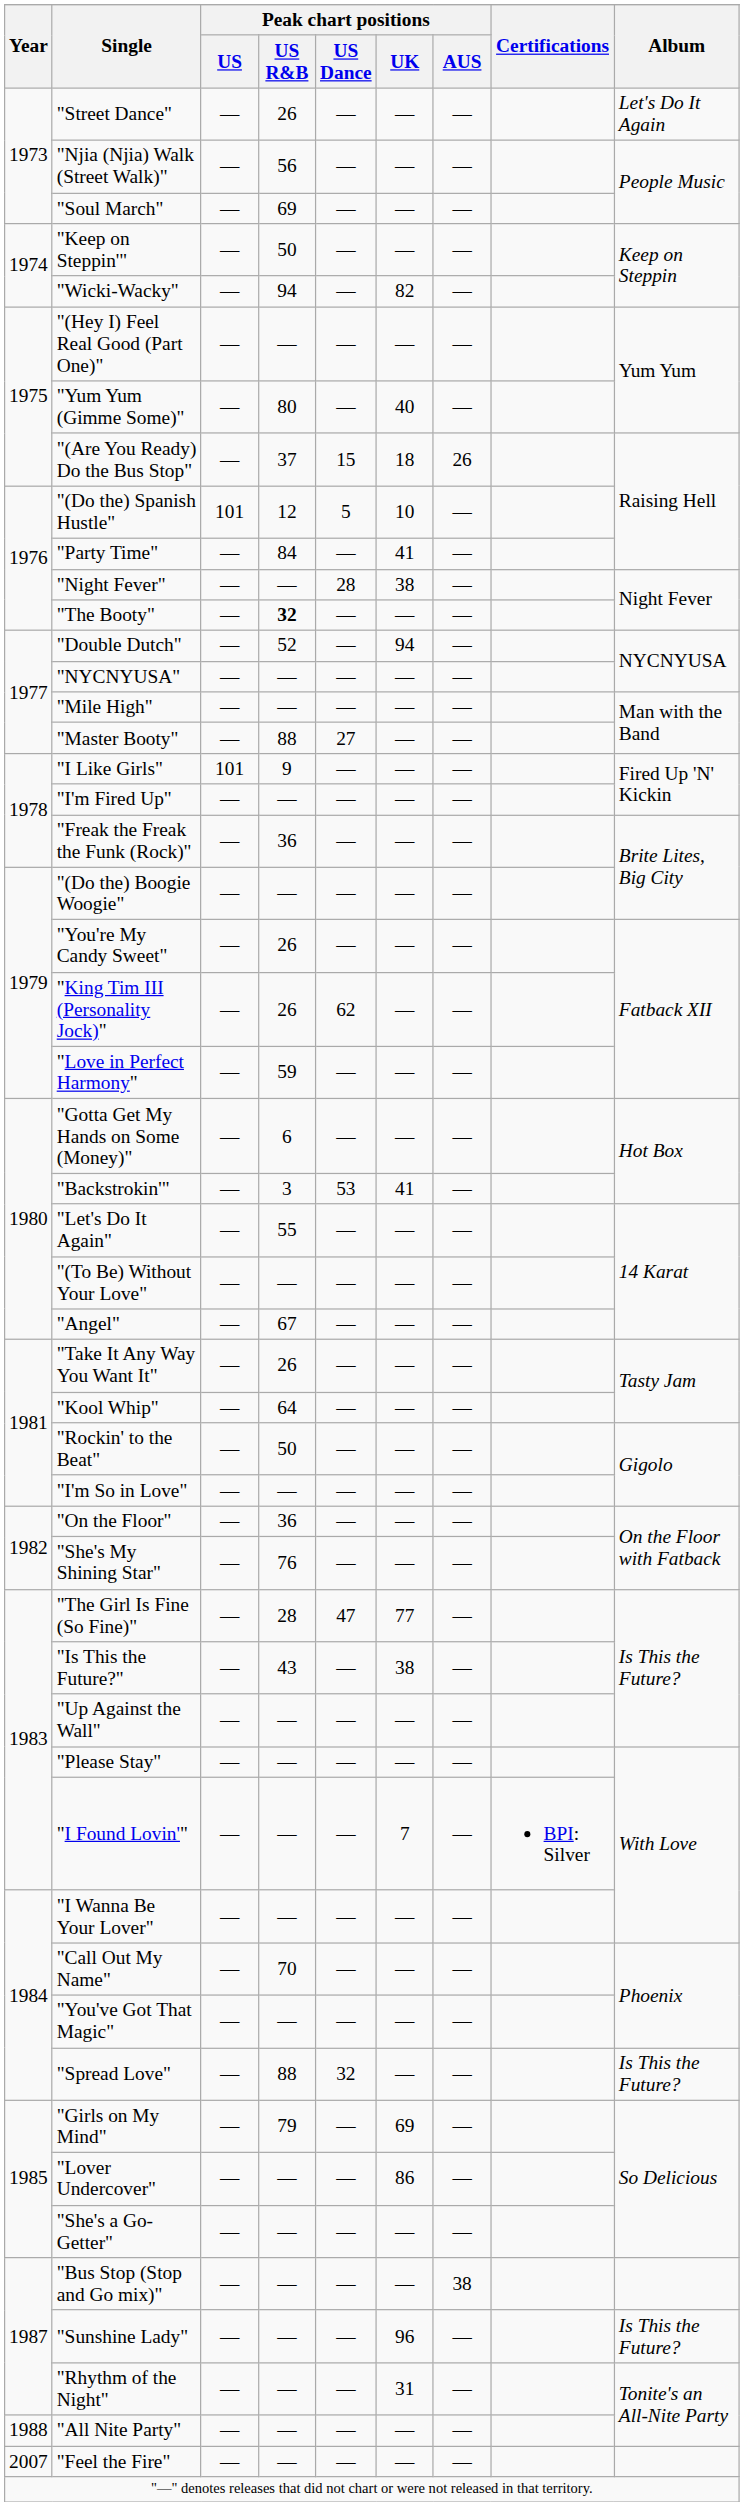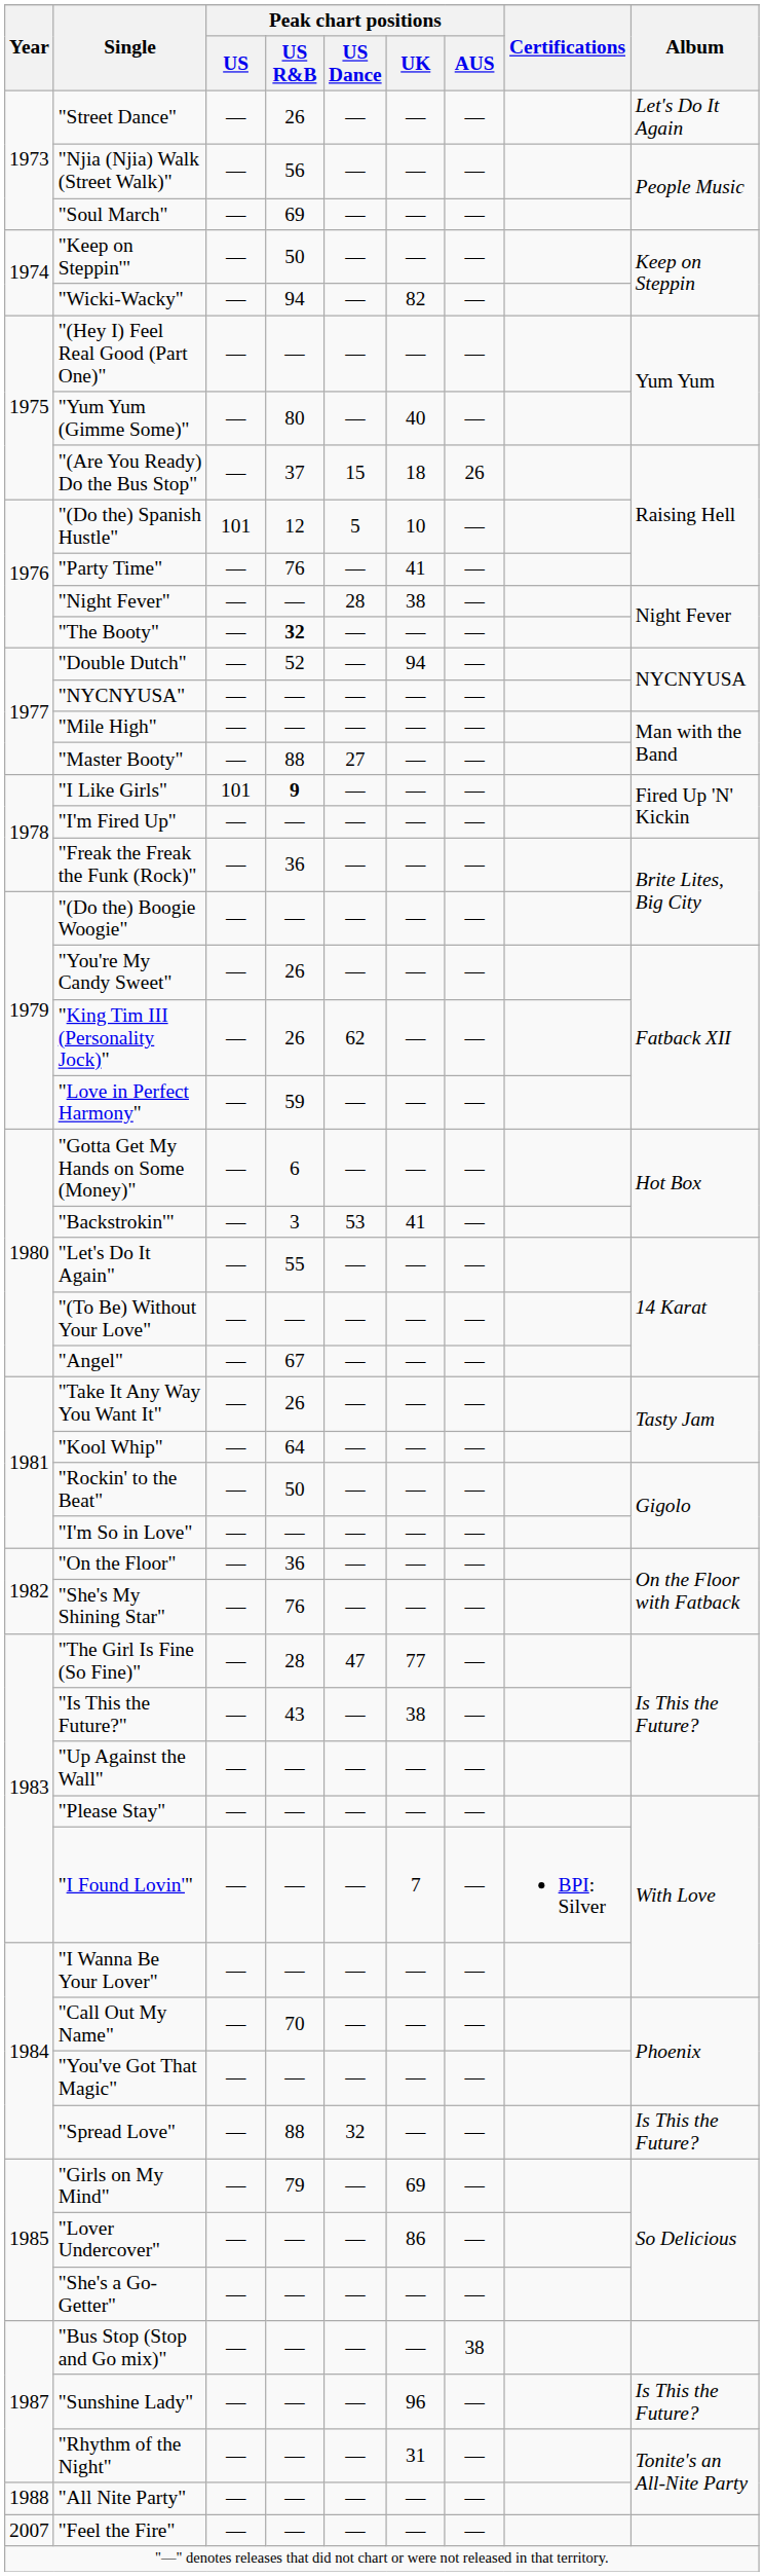 <table class=wikitable>
 <tr>
 </tr>
 <tr>
 <th scope="col" rowspan="2">Year</th>
 <th scope="col" rowspan="2">Single</th>
 <th scope="col" colspan="5">Peak chart positions</th>
 <th scope="col" rowspan="2"><a href='#'>Certifications</a></th>
 <th scope="col" rowspan="2">Album</th>
 </tr>
 <tr>
 <th style="width:40px;"><a href='#'>US</a><br></th>
 <th style="width:40px;"><a href='#'>US<br>R&B</a><br></th>
 <th style="width:40px;"><a href='#'>US<br>Dance</a><br></th>
 <th style="width:40px;"><a href='#'>UK</a><br></th>
 <th style="width:40px;"><a href='#'>AUS</a><br></th>
 </tr>
 <tr>
 <td rowspan="3">1973</td>
 <td>"Street Dance"</td>
 <td align=center>—</td>
 <td align=center>26</td>
 <td align=center>—</td>
 <td align=center>—</td>
 <td align=center>—</td>
 <td></td>
 <td><em>Let's Do It Again</em></td>
 </tr>
 <tr>
 <td>"Njia (Njia) Walk (Street Walk)"</td>
 <td align=center>—</td>
 <td align=center>56</td>
 <td align=center>—</td>
 <td align=center>—</td>
 <td align=center>—</td>
 <td></td>
 <td rowspan="2"><em>People Music</em></td>
 </tr>
 <tr>
 <td>"Soul March"</td>
 <td align=center>—</td>
 <td align=center>69</td>
 <td align=center>—</td>
 <td align=center>—</td>
 <td align=center>—</td>
 <td></td>
 </tr>
 <tr>
 <td rowspan="2">1974</td>
 <td>"Keep on Steppin'"</td>
 <td align=center>—</td>
 <td align=center>50</td>
 <td align=center>—</td>
 <td align=center>—</td>
 <td align=center>—</td>
 <td></td>
 <td rowspan="2"><em>Keep on Steppin<strong></td>
 </tr>
 <tr>
 <td>"Wicki-Wacky"</td>
 <td align=center>—</td>
 <td align=center>94</td>
 <td align=center>—</td>
 <td align=center>82</td>
 <td align=center>—</td>
 <td></td>
 </tr>
 <tr>
 <td rowspan="3">1975</td>
 <td>"(Hey I) Feel Real Good (Part One)"</td>
 <td align=center>—</td>
 <td align=center>—</td>
 <td align=center>—</td>
 <td align=center>—</td>
 <td align=center>—</td>
 <td></td>
 <td rowspan="2"></em>Yum Yum<em></td>
 </tr>
 <tr>
 <td>"Yum Yum (Gimme Some)"</td>
 <td align=center>—</td>
 <td align=center>80</td>
 <td align=center>—</td>
 <td align=center>40</td>
 <td align=center>—</td>
 <td></td>
 </tr>
 <tr>
 <td>"(Are You Ready) Do the Bus Stop"</td>
 <td align=center>—</td>
 <td align=center>37</td>
 <td align=center>15</td>
 <td align=center>18</td>
 <td align=center>26</td>
 <td></td>
 <td rowspan="3"></em>Raising Hell<em></td>
 </tr>
 <tr>
 <td rowspan="4">1976</td>
 <td>"(Do the) Spanish Hustle"</td>
 <td align=center>101</td>
 <td align=center>12</td>
 <td align=center>5</td>
 <td align=center>10</td>
 <td align=center>—</td>
 <td></td>
 </tr>
 <tr>
 <td>"Party Time"</td>
 <td align=center>—</td>
-<td align=center>84</td>
+<td align=center>76</td>
 <td align=center>—</td>
 <td align=center>41</td>
 <td align=center>—</td>
 <td></td>
 </tr>
 <tr>
 <td>"Night Fever"</td>
 <td align=center>—</td>
 <td align=center>—</td>
 <td align=center>28</td>
 <td align=center>38</td>
 <td align=center>—</td>
 <td></td>
 <td rowspan="2"></em>Night Fever<em></td>
 </tr>
 <tr>
 <td>"The Booty"</td>
 <td align=center>—</td>
 <td align=center><strong>32</strong></td>
 <td align=center>—</td>
 <td align=center>—</td>
 <td align=center>—</td>
 <td></td>
 </tr>
 <tr>
 <td rowspan="4">1977</td>
 <td>"Double Dutch"</td>
 <td align=center>—</td>
 <td align=center>52</td>
 <td align=center>—</td>
 <td align=center>94</td>
 <td align=center>—</td>
 <td></td>
 <td rowspan="2"></em>NYCNYUSA<em></td>
 </tr>
 <tr>
 <td>"NYCNYUSA"</td>
 <td align=center>—</td>
 <td align=center>—</td>
 <td align=center>—</td>
 <td align=center>—</td>
 <td align=center>—</td>
 <td></td>
 </tr>
 <tr>
 <td>"Mile High"</td>
 <td align=center>—</td>
 <td align=center>—</td>
 <td align=center>—</td>
 <td align=center>—</td>
 <td align=center>—</td>
 <td></td>
 <td rowspan="2"></em>Man with the Band<em></td>
 </tr>
 <tr>
 <td>"Master Booty"</td>
 <td align=center>—</td>
 <td align=center>88</td>
 <td align=center>27</td>
 <td align=center>—</td>
 <td align=center>—</td>
 <td></td>
 </tr>
 <tr>
 <td rowspan="3">1978</td>
 <td>"I Like Girls"</td>
 <td align=center>101</td>
-<td align=center>9</td>
+<td align=center><strong>9</strong></td>
 <td align=center>—</td>
 <td align=center>—</td>
 <td align=center>—</td>
 <td></td>
 <td rowspan="2"></em>Fired Up 'N' Kickin</strong></td>
 </tr>
 <tr>
 <td>"I'm Fired Up"</td>
 <td align=center>—</td>
 <td align=center>—</td>
 <td align=center>—</td>
 <td align=center>—</td>
 <td align=center>—</td>
 <td></td>
 </tr>
 <tr>
 <td>"Freak the Freak the Funk (Rock)"</td>
 <td align=center>—</td>
 <td align=center>36</td>
 <td align=center>—</td>
 <td align=center>—</td>
 <td align=center>—</td>
 <td></td>
 <td rowspan="2"><em>Brite Lites, Big City</em></td>
 </tr>
 <tr>
 <td rowspan="4">1979</td>
 <td>"(Do the) Boogie Woogie"</td>
 <td align=center>—</td>
 <td align=center>—</td>
 <td align=center>—</td>
 <td align=center>—</td>
 <td align=center>—</td>
 <td></td>
 </tr>
 <tr>
 <td>"You're My Candy Sweet"</td>
 <td align=center>—</td>
 <td align=center>26</td>
 <td align=center>—</td>
 <td align=center>—</td>
 <td align=center>—</td>
 <td></td>
 <td rowspan="3"><em>Fatback XII</em></td>
 </tr>
 <tr>
 <td>"<a href='#'>King Tim III (Personality Jock)</a>"</td>
 <td align=center>—</td>
 <td align=center>26</td>
 <td align=center>62</td>
 <td align=center>—</td>
 <td align=center>—</td>
 <td></td>
 </tr>
 <tr>
 <td>"<a href='#'>Love in Perfect Harmony</a>"</td>
 <td align=center>—</td>
 <td align=center>59</td>
 <td align=center>—</td>
 <td align=center>—</td>
 <td align=center>—</td>
 <td></td>
 </tr>
 <tr>
 <td rowspan="5">1980</td>
 <td>"Gotta Get My Hands on Some (Money)"</td>
 <td align=center>—</td>
 <td align=center>6</td>
 <td align=center>—</td>
 <td align=center>—</td>
 <td align=center>—</td>
 <td></td>
 <td rowspan="2"><em>Hot Box</em></td>
 </tr>
 <tr>
 <td>"Backstrokin'"</td>
 <td align=center>—</td>
 <td align=center>3</td>
 <td align=center>53</td>
 <td align=center>41</td>
 <td align=center>—</td>
 <td></td>
 </tr>
 <tr>
 <td>"Let's Do It Again"</td>
 <td align=center>—</td>
 <td align=center>55</td>
 <td align=center>—</td>
 <td align=center>—</td>
 <td align=center>—</td>
 <td></td>
 <td rowspan="3"><em>14 Karat</em></td>
 </tr>
 <tr>
 <td>"(To Be) Without Your Love"</td>
 <td align=center>—</td>
 <td align=center>—</td>
 <td align=center>—</td>
 <td align=center>—</td>
 <td align=center>—</td>
 <td></td>
 </tr>
 <tr>
 <td>"Angel"</td>
 <td align=center>—</td>
 <td align=center>67</td>
 <td align=center>—</td>
 <td align=center>—</td>
 <td align=center>—</td>
 <td></td>
 </tr>
 <tr>
 <td rowspan="4">1981</td>
 <td>"Take It Any Way You Want It"</td>
 <td align=center>—</td>
 <td align=center>26</td>
 <td align=center>—</td>
 <td align=center>—</td>
 <td align=center>—</td>
 <td></td>
 <td rowspan="2"><em>Tasty Jam</em></td>
 </tr>
 <tr>
 <td>"Kool Whip"</td>
 <td align=center>—</td>
 <td align=center>64</td>
 <td align=center>—</td>
 <td align=center>—</td>
 <td align=center>—</td>
 <td></td>
 </tr>
 <tr>
 <td>"Rockin' to the Beat"</td>
 <td align=center>—</td>
 <td align=center>50</td>
 <td align=center>—</td>
 <td align=center>—</td>
 <td align=center>—</td>
 <td></td>
 <td rowspan="2"><em>Gigolo</em></td>
 </tr>
 <tr>
 <td>"I'm So in Love"</td>
 <td align=center>—</td>
 <td align=center>—</td>
 <td align=center>—</td>
 <td align=center>—</td>
 <td align=center>—</td>
 <td></td>
 </tr>
 <tr>
 <td rowspan="2">1982</td>
 <td>"On the Floor"</td>
 <td align=center>—</td>
 <td align=center>36</td>
 <td align=center>—</td>
 <td align=center>—</td>
 <td align=center>—</td>
 <td></td>
 <td rowspan="2"><em>On the Floor with Fatback</em></td>
 </tr>
 <tr>
 <td>"She's My Shining Star"</td>
 <td align=center>—</td>
 <td align=center>76</td>
 <td align=center>—</td>
 <td align=center>—</td>
 <td align=center>—</td>
 <td></td>
 </tr>
 <tr>
 <td rowspan="5">1983</td>
 <td>"The Girl Is Fine (So Fine)"</td>
 <td align=center>—</td>
 <td align=center>28</td>
 <td align=center>47</td>
 <td align=center>77</td>
 <td align=center>—</td>
 <td></td>
 <td rowspan="3"><em>Is This the Future?</em></td>
 </tr>
 <tr>
 <td>"Is This the Future?"</td>
 <td align=center>—</td>
 <td align=center>43</td>
 <td align=center>—</td>
 <td align=center>38</td>
 <td align=center>—</td>
 <td></td>
 </tr>
 <tr>
 <td>"Up Against the Wall"</td>
 <td align=center>—</td>
 <td align=center>—</td>
 <td align=center>—</td>
 <td align=center>—</td>
 <td align=center>—</td>
 <td></td>
 </tr>
 <tr>
 <td>"Please Stay"</td>
 <td align=center>—</td>
 <td align=center>—</td>
 <td align=center>—</td>
 <td align=center>—</td>
 <td align=center>—</td>
 <td></td>
 <td rowspan="3"><em>With Love</em></td>
 </tr>
 <tr>
 <td>"<a href='#'>I Found Lovin'</a>"</td>
 <td align=center>—</td>
 <td align=center>—</td>
 <td align=center>—</td>
 <td align=center>7</td>
 <td align=center>—</td>
 <td><br><ul><li><a href='#'>BPI</a>: Silver</li></ul></td>
 </tr>
 <tr>
 <td rowspan="4">1984</td>
 <td>"I Wanna Be Your Lover"</td>
 <td align=center>—</td>
 <td align=center>—</td>
 <td align=center>—</td>
 <td align=center>—</td>
 <td align=center>—</td>
 <td></td>
 </tr>
 <tr>
 <td>"Call Out My Name"</td>
 <td align=center>—</td>
 <td align=center>70</td>
 <td align=center>—</td>
 <td align=center>—</td>
 <td align=center>—</td>
 <td></td>
 <td rowspan="2"><em>Phoenix</em></td>
 </tr>
 <tr>
 <td>"You've Got That Magic"</td>
 <td align=center>—</td>
 <td align=center>—</td>
 <td align=center>—</td>
 <td align=center>—</td>
 <td align=center>—</td>
 <td></td>
 </tr>
 <tr>
 <td>"Spread Love"</td>
 <td align=center>—</td>
 <td align=center>88</td>
 <td align=center>32</td>
 <td align=center>—</td>
 <td align=center>—</td>
 <td></td>
 <td><em>Is This the Future?</em></td>
 </tr>
 <tr>
 <td rowspan="3">1985</td>
 <td>"Girls on My Mind"</td>
 <td align=center>—</td>
 <td align=center>79</td>
 <td align=center>—</td>
 <td align=center>69</td>
 <td align=center>—</td>
 <td></td>
 <td rowspan="3"><em>So Delicious</em></td>
 </tr>
 <tr>
 <td>"Lover Undercover"</td>
 <td align=center>—</td>
 <td align=center>—</td>
 <td align=center>—</td>
 <td align=center>86</td>
 <td align=center>—</td>
 <td></td>
 </tr>
 <tr>
 <td>"She's a Go-Getter"</td>
 <td align=center>—</td>
 <td align=center>—</td>
 <td align=center>—</td>
 <td align=center>—</td>
 <td align=center>—</td>
 <td></td>
 </tr>
 <tr>
 <td rowspan="3">1987</td>
 <td>"Bus Stop (Stop and Go mix)"</td>
 <td align=center>—</td>
 <td align=center>—</td>
 <td align=center>—</td>
 <td align=center>—</td>
 <td align=center>38</td>
 <td></td>
 <td></td>
 </tr>
 <tr>
 <td>"Sunshine Lady"</td>
 <td align=center>—</td>
 <td align=center>—</td>
 <td align=center>—</td>
 <td align=center>96</td>
 <td align=center>—</td>
 <td></td>
 <td><em>Is This the Future?</em></td>
 </tr>
 <tr>
 <td>"Rhythm of the Night"</td>
 <td align=center>—</td>
 <td align=center>—</td>
 <td align=center>—</td>
 <td align=center>31</td>
 <td align=center>—</td>
 <td></td>
 <td rowspan="2"><em>Tonite's an All-Nite Party</em></td>
 </tr>
 <tr>
 <td>1988</td>
 <td>"All Nite Party"</td>
 <td align=center>—</td>
 <td align=center>—</td>
 <td align=center>—</td>
 <td align=center>—</td>
 <td align=center>—</td>
 <td></td>
 </tr>
 <tr>
 <td>2007</td>
 <td>"Feel the Fire"</td>
 <td align=center>—</td>
 <td align=center>—</td>
 <td align=center>—</td>
 <td align=center>—</td>
 <td align=center>—</td>
 <td></td>
 <td></td>
 </tr>
 <tr>
 <td colspan="9" style="text-align:center; font-size:9pt;">"—" denotes releases that did not chart or were not released in that territory.</td>
 </tr>
 </table>
